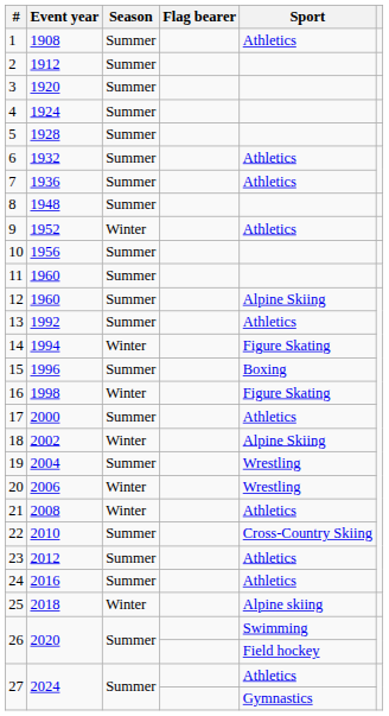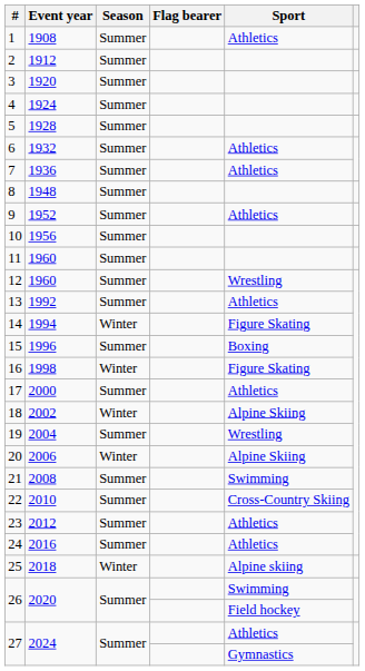 <table class="wikitable sortable">
 <tr>
 <th>#</th>
 <th>Event year</th>
 <th>Season</th>
 <th>Flag bearer</th>
 <th>Sport</th>
 <th></th>
 </tr>
 <tr>
 <td>1</td>
 <td><a href='#'>1908</a></td>
 <td>Summer</td>
 <td></td>
 <td><a href='#'>Athletics</a></td>
 <td></td>
 </tr>
 <tr>
 <td>2</td>
 <td><a href='#'>1912</a></td>
 <td>Summer</td>
 <td></td>
 <td></td>
 <td></td>
 </tr>
 <tr>
 <td>3</td>
 <td><a href='#'>1920</a></td>
 <td>Summer</td>
 <td></td>
 <td></td>
 <td></td>
 </tr>
 <tr>
 <td>4</td>
 <td><a href='#'>1924</a></td>
 <td>Summer</td>
 <td></td>
 <td></td>
 <td></td>
 </tr>
 <tr>
 <td>5</td>
 <td><a href='#'>1928</a></td>
 <td>Summer</td>
 <td></td>
 <td></td>
 <td></td>
 </tr>
 <tr>
 <td>6</td>
 <td><a href='#'>1932</a></td>
 <td>Summer</td>
 <td></td>
 <td><a href='#'>Athletics</a></td>
 <td rowspan=2></td>
 </tr>
 <tr>
 <td>7</td>
 <td><a href='#'>1936</a></td>
 <td>Summer</td>
 <td></td>
 <td><a href='#'>Athletics</a></td>
 </tr>
 <tr>
 <td>8</td>
 <td><a href='#'>1948</a></td>
 <td>Summer</td>
 <td></td>
 <td></td>
 <td></td>
 </tr>
 <tr>
 <td>9</td>
 <td><a href='#'>1952</a></td>
-<td>Winter</td>
+<td>Summer</td>
 <td></td>
 <td><a href='#'>Athletics</a></td>
 <td></td>
 </tr>
 <tr>
 <td>10</td>
 <td><a href='#'>1956</a></td>
 <td>Summer</td>
 <td></td>
 <td></td>
 <td></td>
 </tr>
 <tr>
 <td>11</td>
 <td><a href='#'>1960</a></td>
 <td>Summer</td>
 <td></td>
 <td></td>
 <td></td>
 </tr>
 <tr>
 <td>12</td>
 <td><a href='#'>1960</a></td>
 <td>Summer</td>
 <td></td>
-<td><a href='#'>Alpine Skiing</a></td>
+<td><a href='#'>Wrestling</a></td>
 <td rowspan=13></td>
 </tr>
 <tr>
 <td>13</td>
 <td><a href='#'>1992</a></td>
 <td>Summer</td>
 <td></td>
 <td><a href='#'>Athletics</a></td>
 </tr>
 <tr>
 <td>14</td>
 <td><a href='#'>1994</a></td>
 <td>Winter</td>
 <td></td>
 <td><a href='#'>Figure Skating</a></td>
 </tr>
 <tr>
 <td>15</td>
 <td><a href='#'>1996</a></td>
 <td>Summer</td>
 <td></td>
 <td><a href='#'>Boxing</a></td>
 </tr>
 <tr>
 <td>16</td>
 <td><a href='#'>1998</a></td>
 <td>Winter</td>
 <td></td>
 <td><a href='#'>Figure Skating</a></td>
 </tr>
 <tr>
 <td>17</td>
 <td><a href='#'>2000</a></td>
 <td>Summer</td>
 <td></td>
 <td><a href='#'>Athletics</a></td>
 </tr>
 <tr>
 <td>18</td>
 <td><a href='#'>2002</a></td>
 <td>Winter</td>
 <td></td>
 <td><a href='#'>Alpine Skiing</a></td>
 </tr>
 <tr>
 <td>19</td>
 <td><a href='#'>2004</a></td>
 <td>Summer</td>
 <td></td>
 <td><a href='#'>Wrestling</a></td>
 </tr>
 <tr>
 <td>20</td>
 <td><a href='#'>2006</a></td>
 <td>Winter</td>
 <td></td>
-<td><a href='#'>Wrestling</a></td>
+<td><a href='#'>Alpine Skiing</a></td>
 </tr>
 <tr>
 <td>21</td>
 <td><a href='#'>2008</a></td>
-<td>Winter</td>
+<td>Summer</td>
 <td></td>
-<td><a href='#'>Athletics</a></td>
+<td><a href='#'>Swimming</a></td>
 </tr>
 <tr>
 <td>22</td>
 <td><a href='#'>2010</a></td>
 <td>Summer</td>
 <td></td>
 <td><a href='#'>Cross-Country Skiing</a></td>
 </tr>
 <tr>
 <td>23</td>
 <td><a href='#'>2012</a></td>
 <td>Summer</td>
 <td></td>
 <td><a href='#'>Athletics</a></td>
 </tr>
 <tr>
 <td>24</td>
 <td><a href='#'>2016</a></td>
 <td>Summer</td>
 <td></td>
 <td><a href='#'>Athletics</a></td>
 </tr>
 <tr>
 <td>25</td>
 <td><a href='#'>2018</a></td>
 <td>Winter</td>
 <td></td>
 <td><a href='#'>Alpine skiing</a></td>
 <td></td>
 </tr>
 <tr>
 <td rowspan=2>26</td>
 <td rowspan=2><a href='#'>2020</a></td>
 <td rowspan=2>Summer</td>
 <td></td>
 <td><a href='#'>Swimming</a></td>
 <td rowspan=2></td>
 </tr>
 <tr>
 <td></td>
 <td><a href='#'>Field hockey</a></td>
 </tr>
 <tr>
 <td rowspan=2>27</td>
 <td rowspan=2><a href='#'>2024</a></td>
 <td rowspan=2>Summer</td>
 <td></td>
 <td><a href='#'>Athletics</a></td>
 <td rowspan=2></td>
 </tr>
 <tr>
 <td></td>
 <td><a href='#'>Gymnastics</a></td>
 </tr>
 </table>
